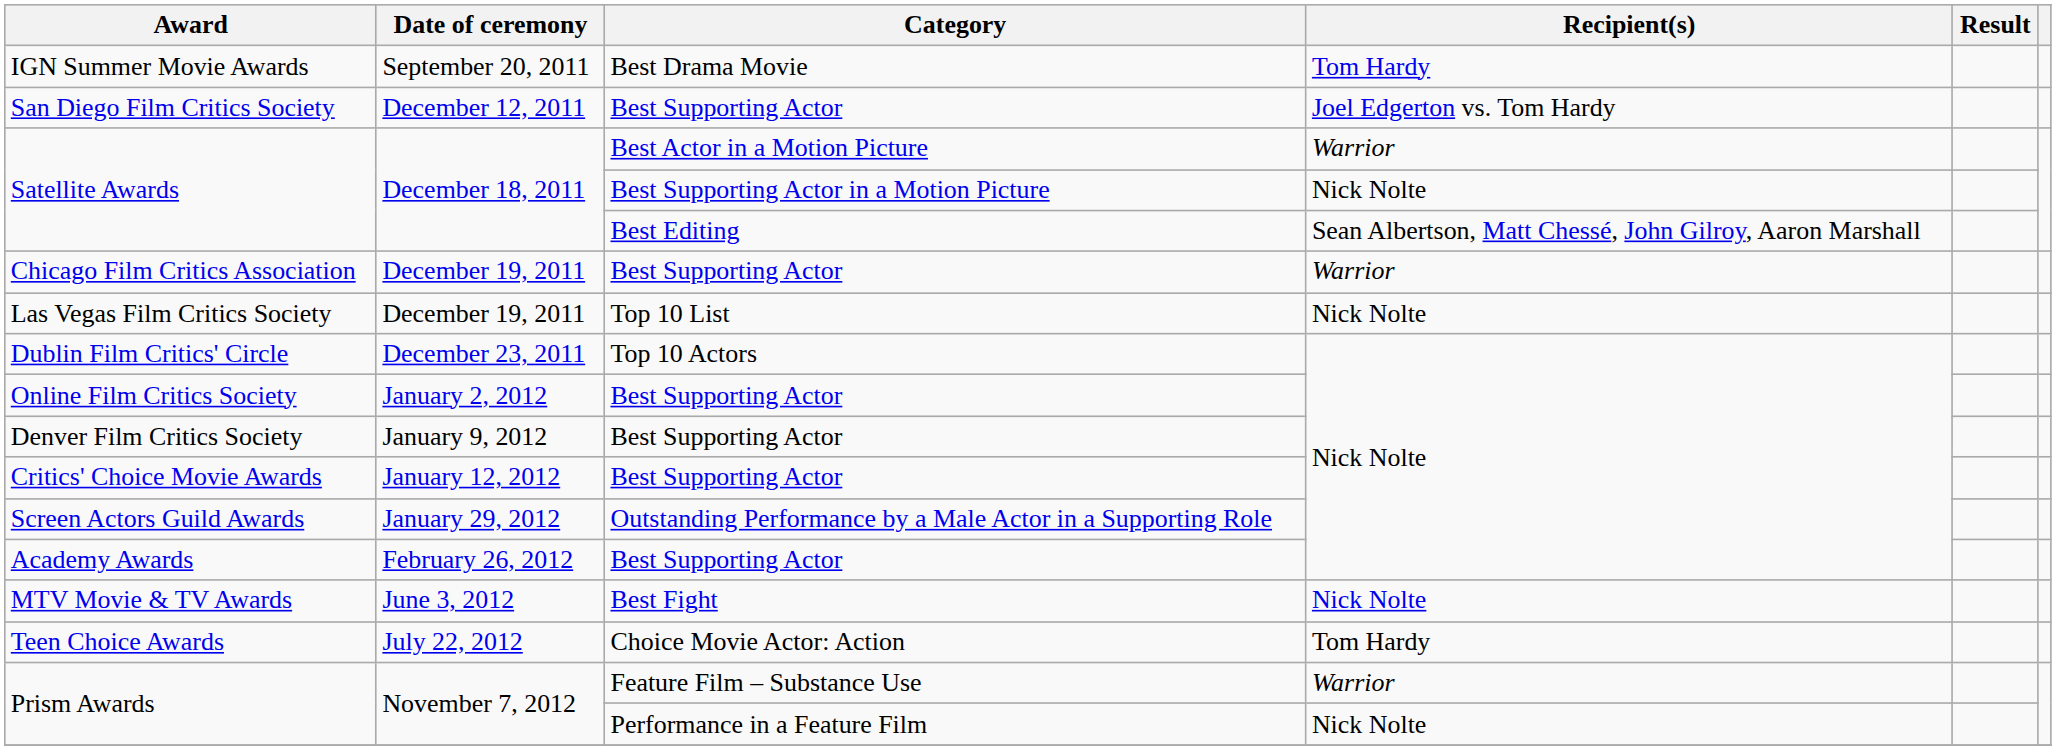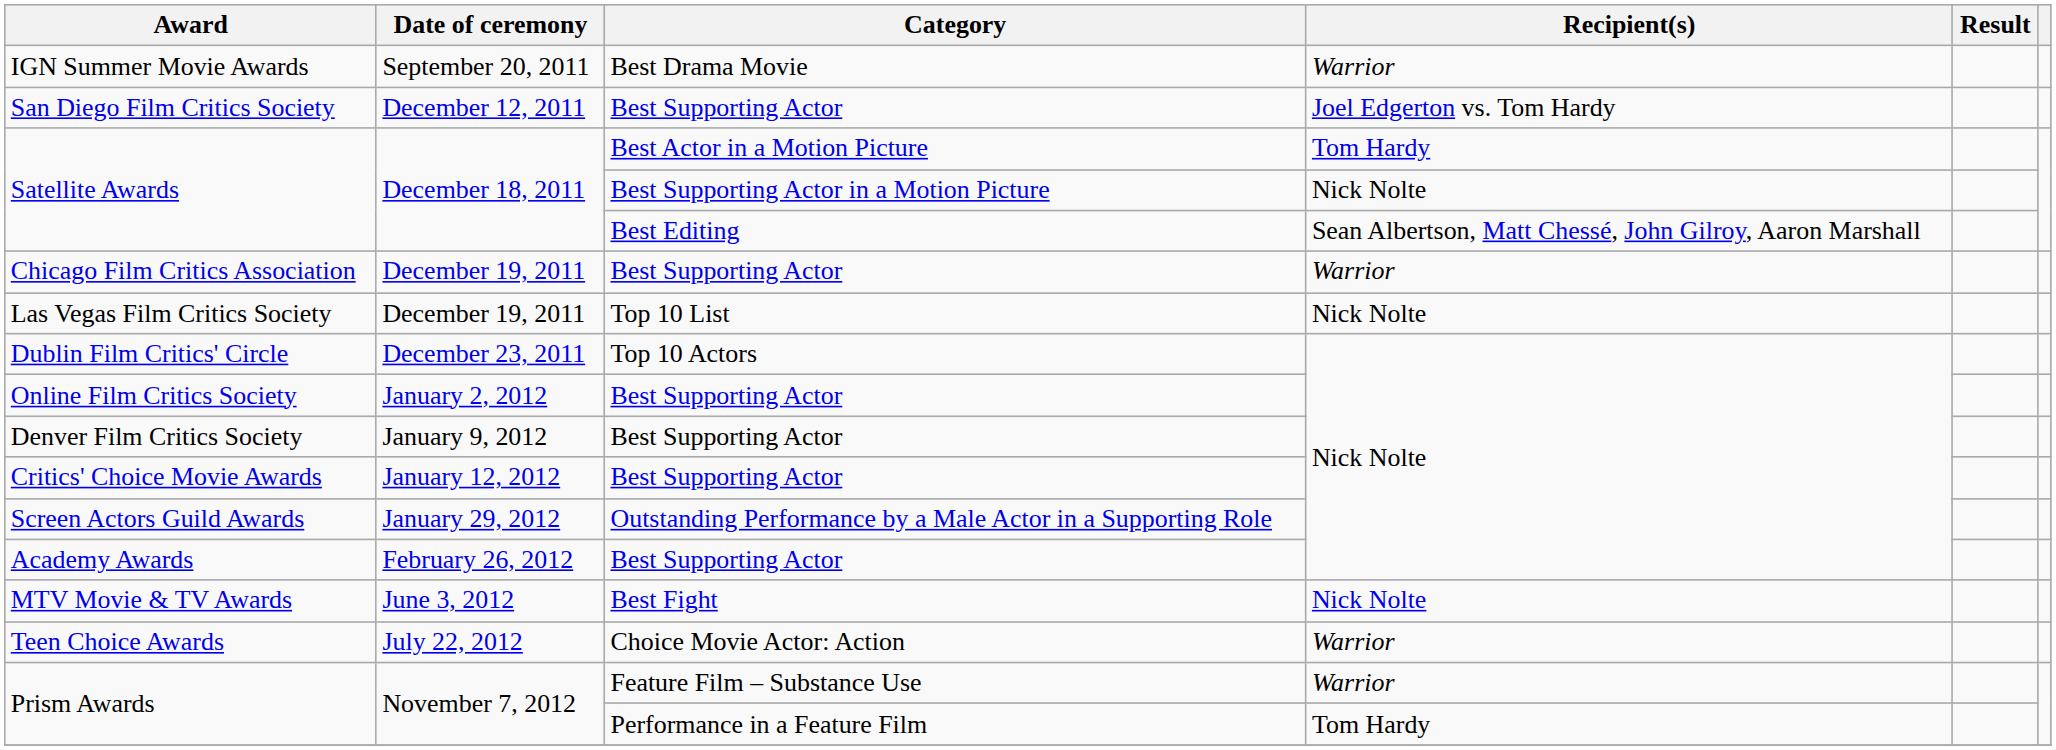 <table class="wikitable sortable plainrowheaders" style="width: 100%;">
 <tr>
 <th scope="col">Award</th>
 <th scope="col">Date of ceremony</th>
 <th scope="col">Category</th>
 <th scope="col">Recipient(s)</th>
 <th scope="col">Result</th>
 <th scope="col" class="unsortable"></th>
 </tr>
 <tr>
 <td>IGN Summer Movie Awards</td>
 <td>September 20, 2011</td>
 <td>Best Drama Movie</td>
-<td><a href='#'>Tom Hardy</a></td>
+<td><em>Warrior</em></td>
 <td></td>
 <td></td>
 </tr>
 <tr>
 <td><a href='#'>San Diego Film Critics Society</a></td>
 <td><a href='#'>December 12, 2011</a></td>
 <td><a href='#'>Best Supporting Actor</a></td>
 <td><a href='#'>Joel Edgerton</a> vs. Tom Hardy</td>
 <td></td>
 <td></td>
 </tr>
 <tr>
 <td rowspan="3"><a href='#'>Satellite Awards</a></td>
 <td rowspan="3"><a href='#'>December 18, 2011</a></td>
 <td><a href='#'>Best Actor in a Motion Picture</a></td>
-<td><em>Warrior</em></td>
+<td><a href='#'>Tom Hardy</a></td>
 <td></td>
 <td rowspan="3"></td>
 </tr>
 <tr>
 <td><a href='#'>Best Supporting Actor in a Motion Picture</a></td>
 <td>Nick Nolte</td>
 <td></td>
 </tr>
 <tr>
 <td><a href='#'>Best Editing</a></td>
 <td>Sean Albertson, <a href='#'>Matt Chessé</a>, <a href='#'>John Gilroy</a>,  Aaron Marshall</td>
 <td></td>
 </tr>
 <tr>
 <td><a href='#'>Chicago Film Critics Association</a></td>
 <td><a href='#'>December 19, 2011</a></td>
 <td><a href='#'>Best Supporting Actor</a></td>
 <td><em>Warrior</em></td>
 <td></td>
 <td></td>
 </tr>
 <tr>
 <td>Las Vegas Film Critics Society</td>
 <td>December 19, 2011</td>
 <td>Top 10 List</td>
 <td>Nick Nolte</td>
 <td></td>
 <td></td>
 </tr>
 <tr>
 <td><a href='#'>Dublin Film Critics' Circle</a></td>
 <td><a href='#'>December 23, 2011</a></td>
 <td>Top 10 Actors</td>
 <td rowspan="6">Nick Nolte</td>
 <td></td>
 <td></td>
 </tr>
 <tr>
 <td><a href='#'>Online Film Critics Society</a></td>
 <td><a href='#'>January 2, 2012</a></td>
 <td><a href='#'>Best Supporting Actor</a></td>
 <td></td>
 <td></td>
 </tr>
 <tr>
 <td>Denver Film Critics Society</td>
 <td>January 9, 2012</td>
 <td>Best Supporting Actor</td>
 <td></td>
 <td></td>
 </tr>
 <tr>
 <td><a href='#'>Critics' Choice Movie Awards</a></td>
 <td><a href='#'>January 12, 2012</a></td>
 <td><a href='#'>Best Supporting Actor</a></td>
 <td></td>
 <td></td>
 </tr>
 <tr>
 <td><a href='#'>Screen Actors Guild Awards</a></td>
 <td><a href='#'>January 29, 2012</a></td>
 <td><a href='#'>Outstanding Performance by a Male Actor in a Supporting Role</a></td>
 <td></td>
 <td></td>
 </tr>
 <tr>
 <td><a href='#'>Academy Awards</a></td>
 <td><a href='#'>February 26, 2012</a></td>
 <td><a href='#'>Best Supporting Actor</a></td>
 <td></td>
 <td></td>
 </tr>
 <tr>
 <td><a href='#'>MTV Movie & TV Awards</a></td>
 <td><a href='#'>June 3, 2012</a></td>
 <td><a href='#'>Best Fight</a></td>
 <td><a href='#'>Nick Nolte</a></td>
 <td></td>
 <td></td>
 </tr>
 <tr>
 <td><a href='#'>Teen Choice Awards</a></td>
 <td><a href='#'>July 22, 2012</a></td>
 <td>Choice Movie Actor: Action</td>
-<td>Tom Hardy</td>
+<td><em>Warrior</em></td>
 <td></td>
 <td></td>
 </tr>
 <tr>
 <td rowspan="2">Prism Awards</td>
 <td rowspan="2">November 7, 2012</td>
 <td>Feature Film – Substance Use</td>
 <td><em>Warrior</em></td>
 <td></td>
 <td rowspan="2"></td>
 </tr>
 <tr>
 <td>Performance in a Feature Film</td>
-<td>Nick Nolte</td>
+<td>Tom Hardy</td>
 <td></td>
 </tr>
 <tr>
 </tr>
 </table>
